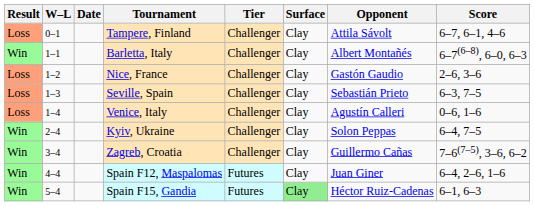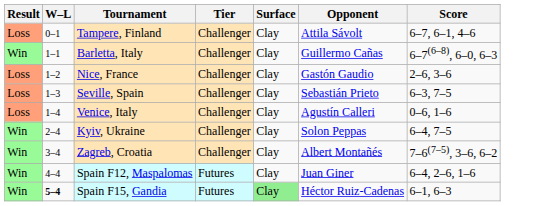 <table class="sortable wikitable">
 <tr>
 <th>Result</th>
 <th class="unsortable">W–L</th>
-<th>Date</th>
 <th>Tournament</th>
 <th>Tier</th>
 <th>Surface</th>
 <th>Opponent</th>
 <th class="unsortable">Score</th>
 </tr>
 <tr>
 <td style="background:#ffa07a;">Loss</td>
 <td><small>0–1</small></td>
-<td></td>
 <td style="background:moccasin;"><a href='#'>Tampere</a>, Finland</td>
 <td style="background:moccasin;">Challenger</td>
 <td>Clay</td>
 <td> <a href='#'>Attila Sávolt</a></td>
 <td>6–7, 6–1, 4–6</td>
 </tr>
 <tr>
 <td style="background:#98fb98;">Win</td>
 <td><small>1–1</small></td>
-<td></td>
 <td style="background:moccasin;"><a href='#'>Barletta</a>, Italy</td>
 <td style="background:moccasin;">Challenger</td>
 <td>Clay</td>
-<td> <a href='#'>Albert Montañés</a></td>
+<td> <a href='#'>Guillermo Cañas</a></td>
 <td>6–7<sup>(6–8)</sup>, 6–0, 6–3</td>
 </tr>
 <tr>
 <td style="background:#ffa07a;">Loss</td>
 <td><small>1–2</small></td>
-<td></td>
 <td style="background:moccasin;"><a href='#'>Nice</a>, France</td>
 <td style="background:moccasin;">Challenger</td>
 <td>Clay</td>
 <td> <a href='#'>Gastón Gaudio</a></td>
 <td>2–6, 3–6</td>
 </tr>
 <tr>
 <td style="background:#ffa07a;">Loss</td>
 <td><small>1–3</small></td>
-<td></td>
 <td style="background:moccasin;"><a href='#'>Seville</a>, Spain</td>
 <td style="background:moccasin;">Challenger</td>
 <td>Clay</td>
 <td> <a href='#'>Sebastián Prieto</a></td>
 <td>6–3, 7–5</td>
 </tr>
 <tr>
 <td style="background:#ffa07a;">Loss</td>
 <td><small>1–4</small></td>
-<td></td>
 <td style="background:moccasin;"><a href='#'>Venice</a>, Italy</td>
 <td style="background:moccasin;">Challenger</td>
 <td>Clay</td>
 <td> <a href='#'>Agustín Calleri</a></td>
 <td>0–6, 1–6</td>
 </tr>
 <tr>
 <td style="background:#98fb98;">Win</td>
 <td><small>2–4</small></td>
-<td></td>
 <td style="background:moccasin;"><a href='#'>Kyiv</a>, Ukraine</td>
 <td style="background:moccasin;">Challenger</td>
 <td>Clay</td>
 <td> <a href='#'>Solon Peppas</a></td>
 <td>6–4, 7–5</td>
 </tr>
 <tr>
 <td style="background:#98fb98;">Win</td>
 <td><small>3–4</small></td>
-<td></td>
 <td style="background:moccasin;"><a href='#'>Zagreb</a>, Croatia</td>
 <td style="background:moccasin;">Challenger</td>
 <td>Clay</td>
-<td> <a href='#'>Guillermo Cañas</a></td>
+<td> <a href='#'>Albert Montañés</a></td>
 <td>7–6<sup>(7–5)</sup>, 3–6, 6–2</td>
 </tr>
 <tr>
 <td style="background:#98fb98;">Win</td>
 <td><small>4–4</small></td>
-<td></td>
 <td style="background:#cffcff;">Spain F12, <a href='#'>Maspalomas</a></td>
 <td style="background:#cffcff;">Futures</td>
 <td>Clay</td>
 <td> <a href='#'>Juan Giner</a></td>
 <td>6–4, 2–6, 1–6</td>
 </tr>
 <tr>
 <td style="background:#98fb98;">Win</td>
-<td><small>5–4</small></td>
-<td></td>
+<td><strong><small>5–4</small></strong></td>
 <td style="background:#cffcff;">Spain F15, <a href='#'>Gandia</a></td>
 <td style="background:#cffcff;">Futures</td>
 <td style="background: lightgreen;">Clay</td>
 <td> <a href='#'>Héctor Ruiz-Cadenas</a></td>
 <td>6–1, 6–3</td>
 </tr>
 </table>
